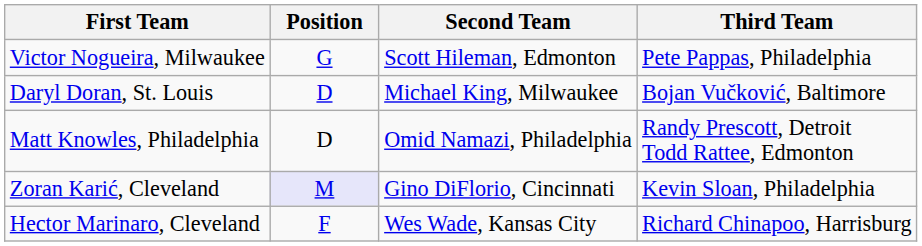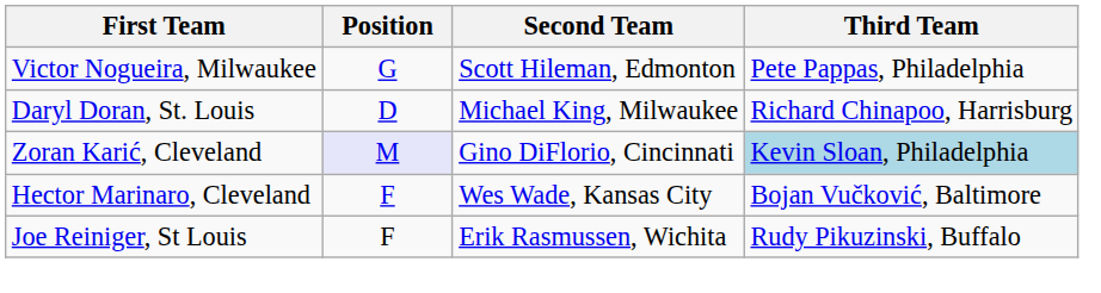 <table class="wikitable">
 <tr>
 <th>First Team</th>
 <th>  Position  </th>
 <th>Second Team</th>
 <th>Third Team</th>
 </tr>
 <tr>
 <td><a href='#'>Victor Nogueira</a>, Milwaukee</td>
 <td align=center><a href='#'>G</a></td>
 <td><a href='#'>Scott Hileman</a>, Edmonton</td>
 <td><a href='#'>Pete Pappas</a>, Philadelphia</td>
 </tr>
 <tr>
 <td><a href='#'>Daryl Doran</a>, St. Louis</td>
 <td align=center><a href='#'>D</a></td>
 <td><a href='#'>Michael King</a>, Milwaukee</td>
-<td><a href='#'>Bojan Vučković</a>, Baltimore</td>
-</tr>
-<tr>
-<td><a href='#'>Matt Knowles</a>, Philadelphia</td>
-<td align=center>D</td>
-<td><a href='#'>Omid Namazi</a>, Philadelphia</td>
-<td><a href='#'>Randy Prescott</a>, Detroit<br><a href='#'>Todd Rattee</a>, Edmonton</td>
+<td><a href='#'>Richard Chinapoo</a>, Harrisburg</td>
 </tr>
 <tr>
 <td><a href='#'>Zoran Karić</a>, Cleveland</td>
 <td align=center style="background: lavender;"><a href='#'>M</a></td>
 <td><a href='#'>Gino DiFlorio</a>, Cincinnati</td>
-<td><a href='#'>Kevin Sloan</a>, Philadelphia</td>
+<td style="background: lightblue;"><a href='#'>Kevin Sloan</a>, Philadelphia</td>
 </tr>
 <tr>
 <td><a href='#'>Hector Marinaro</a>, Cleveland</td>
 <td align=center><a href='#'>F</a></td>
 <td><a href='#'>Wes Wade</a>, Kansas City</td>
-<td><a href='#'>Richard Chinapoo</a>, Harrisburg</td>
+<td><a href='#'>Bojan Vučković</a>, Baltimore</td>
+</tr>
+<tr>
+<td><a href='#'>Joe Reiniger</a>, St Louis</td>
+<td align=center>F</td>
+<td><a href='#'>Erik Rasmussen</a>, Wichita</td>
+<td><a href='#'>Rudy Pikuzinski</a>, Buffalo</td>
 </tr>
 </table>
